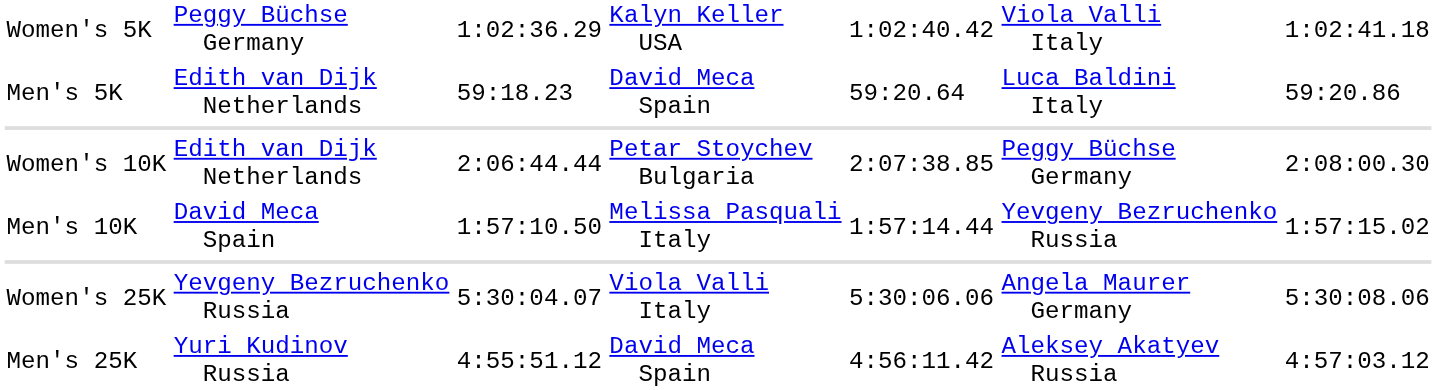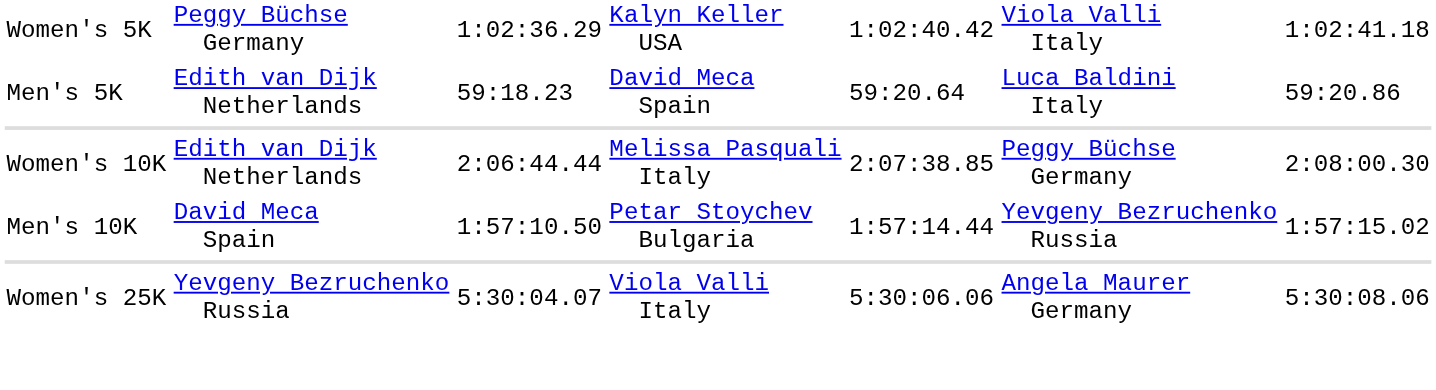 <table>
 <tr>
 <td>Women's 5K</td>
 <td><a href='#'>Peggy Büchse</a> <br>   Germany</td>
 <td>1:02:36.29</td>
 <td><a href='#'>Kalyn Keller</a> <br>   USA</td>
 <td>1:02:40.42</td>
 <td><a href='#'>Viola Valli</a> <br>   Italy</td>
 <td>1:02:41.18</td>
 </tr>
 <tr>
 <td>Men's 5K</td>
 <td><a href='#'>Edith van Dijk</a> <br>   Netherlands</td>
 <td>59:18.23</td>
 <td><a href='#'>David Meca</a> <br>   Spain</td>
 <td>59:20.64</td>
 <td><a href='#'>Luca Baldini</a> <br>   Italy</td>
 <td>59:20.86</td>
 </tr>
 <tr bgcolor=#DDDDDD>
 <td colspan=7></td>
 </tr>
 <tr>
 <td>Women's 10K</td>
 <td><a href='#'>Edith van Dijk</a> <br>   Netherlands</td>
 <td>2:06:44.44</td>
-<td><a href='#'>Petar Stoychev</a> <br>   Bulgaria</td>
+<td><a href='#'>Melissa Pasquali</a> <br>   Italy</td>
 <td>2:07:38.85</td>
 <td><a href='#'>Peggy Büchse</a> <br>   Germany</td>
 <td>2:08:00.30</td>
 </tr>
 <tr>
 <td>Men's 10K</td>
 <td><a href='#'>David Meca</a> <br>   Spain</td>
 <td>1:57:10.50</td>
-<td><a href='#'>Melissa Pasquali</a> <br>   Italy</td>
+<td><a href='#'>Petar Stoychev</a> <br>   Bulgaria</td>
 <td>1:57:14.44</td>
 <td><a href='#'>Yevgeny Bezruchenko</a> <br>   Russia</td>
 <td>1:57:15.02</td>
 </tr>
 <tr bgcolor=#DDDDDD>
 <td colspan=7></td>
 </tr>
 <tr>
 <td>Women's 25K</td>
 <td><a href='#'>Yevgeny Bezruchenko</a> <br>   Russia</td>
 <td>5:30:04.07</td>
 <td><a href='#'>Viola Valli</a> <br>   Italy</td>
 <td>5:30:06.06</td>
 <td><a href='#'>Angela Maurer</a> <br>   Germany</td>
 <td>5:30:08.06</td>
 </tr>
-<tr>
-<td>Men's 25K</td>
-<td><a href='#'>Yuri Kudinov</a> <br>   Russia</td>
-<td>4:55:51.12</td>
-<td><a href='#'>David Meca</a> <br>   Spain</td>
-<td>4:56:11.42</td>
-<td><a href='#'>Aleksey Akatyev</a> <br>   Russia</td>
-<td>4:57:03.12</td>
-</tr>
 </table>
